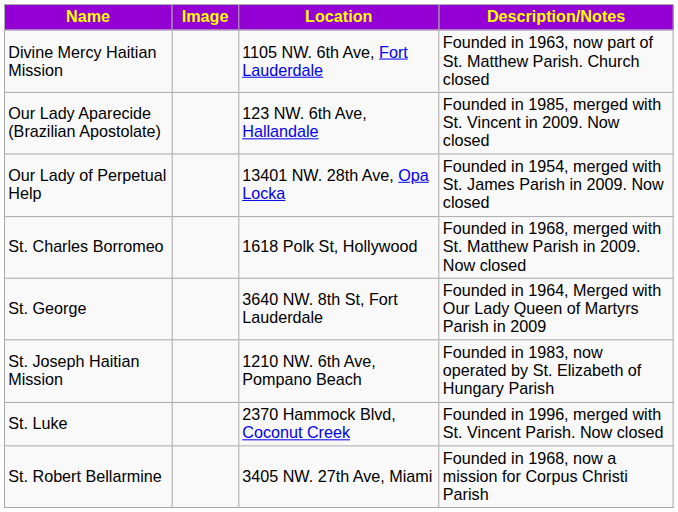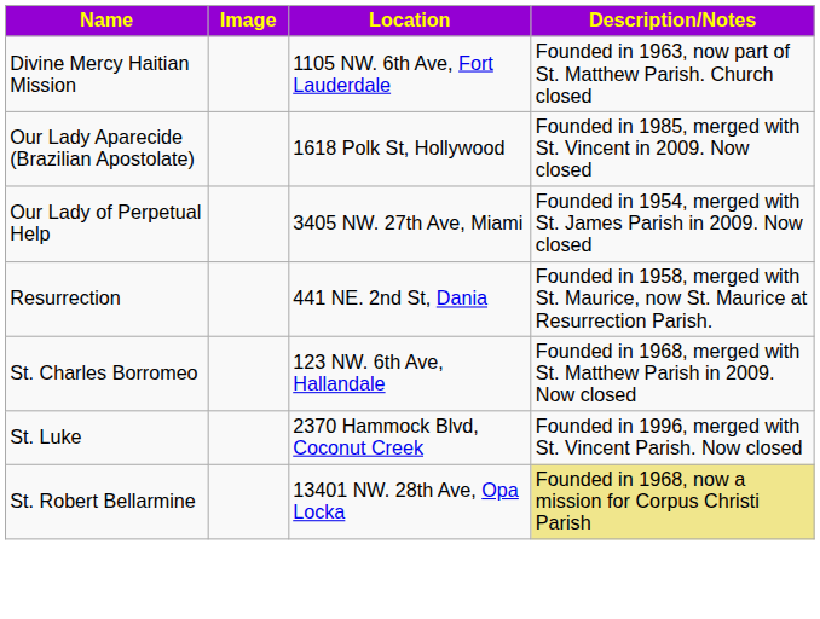 <table class="wikitable sortable" style="width:75%">
 <tr>
 <th style="background:darkviolet; color:yellow;" width="25%"><strong>Name</strong></th>
 <th style="background:darkviolet; color:yellow;" width="10%"><strong>Image</strong></th>
 <th style="background:darkviolet; color:yellow;" width="30%"><strong>Location</strong></th>
 <th style="background:darkviolet; color:yellow;" width="35%"><strong>Description/Notes</strong></th>
 </tr>
 <tr>
 <td>Divine Mercy Haitian Mission</td>
 <td></td>
 <td>1105 NW. 6th Ave, <a href='#'>Fort Lauderdale</a></td>
 <td>Founded in 1963, now part of St. Matthew Parish. Church closed</td>
 </tr>
 <tr>
 <td>Our Lady Aparecide (Brazilian Apostolate)</td>
 <td></td>
-<td>123 NW. 6th Ave, <a href='#'>Hallandale</a></td>
+<td>1618 Polk St, Hollywood</td>
 <td>Founded in 1985, merged with St. Vincent in 2009. Now closed</td>
 </tr>
 <tr>
 <td>Our Lady of Perpetual Help</td>
 <td></td>
-<td>13401 NW. 28th Ave, <a href='#'>Opa Locka</a></td>
+<td>3405 NW. 27th Ave, Miami</td>
 <td>Founded in 1954, merged with St. James Parish in 2009. Now closed</td>
+</tr>
+<tr>
+<td>Resurrection</td>
+<td></td>
+<td>441 NE. 2nd St, <a href='#'>Dania</a></td>
+<td>Founded in 1958, merged with St. Maurice, now St. Maurice at Resurrection Parish.</td>
 </tr>
 <tr>
 <td>St. Charles Borromeo</td>
 <td></td>
-<td>1618 Polk St, Hollywood</td>
+<td>123 NW. 6th Ave, <a href='#'>Hallandale</a></td>
 <td>Founded in 1968, merged with St. Matthew Parish in 2009.  Now closed</td>
-</tr>
-<tr>
-<td>St. George</td>
-<td></td>
-<td>3640 NW. 8th St, Fort Lauderdale</td>
-<td>Founded in 1964, Merged with Our Lady Queen of Martyrs Parish in 2009</td>
-</tr>
-<tr>
-<td>St. Joseph Haitian Mission</td>
-<td></td>
-<td>1210 NW. 6th Ave, Pompano Beach</td>
-<td>Founded in 1983, now operated by St. Elizabeth of Hungary Parish</td>
 </tr>
 <tr>
 <td>St. Luke</td>
 <td></td>
 <td>2370 Hammock Blvd, <a href='#'>Coconut Creek</a></td>
 <td>Founded in 1996, merged with St. Vincent Parish. Now closed</td>
 </tr>
 <tr>
 <td>St. Robert Bellarmine</td>
 <td></td>
-<td>3405 NW. 27th Ave, Miami</td>
-<td>Founded in 1968, now a mission for Corpus Christi Parish</td>
+<td>13401 NW. 28th Ave, <a href='#'>Opa Locka</a></td>
+<td style="background: khaki;">Founded in 1968, now a mission for Corpus Christi Parish</td>
 </tr>
 </table>
